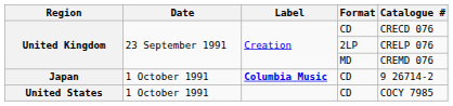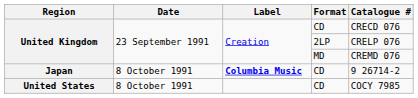 <table class="wikitable plainrowheaders">
 <tr>
 <th scope="col" style="width:150px;">Region</th>
 <th scope="col" style="width:150px;">Date</th>
 <th scope="col" style="width:120px;">Label</th>
 <th scope="col">Format</th>
 <th scope="col">Catalogue #</th>
 </tr>
 <tr>
 <th scope="row" rowspan="3">United Kingdom</th>
 <td rowspan="3">23 September 1991</td>
 <td rowspan="3"><a href='#'>Creation</a></td>
 <td>CD</td>
 <td>CRECD 076</td>
 </tr>
 <tr>
 <td>2LP</td>
 <td>CRELP 076</td>
 </tr>
 <tr>
 <td>MD</td>
 <td>CREMD 076</td>
 </tr>
 <tr>
 <th scope="row">Japan</th>
-<td>1 October 1991</td>
+<td>8 October 1991</td>
 <td><strong><a href='#'>Columbia Music</a></strong></td>
 <td>CD</td>
 <td>9 26714-2</td>
 </tr>
 <tr>
 <th scope="row">United States</th>
-<td>1 October 1991</td>
+<td>8 October 1991</td>
 <td></td>
 <td>CD</td>
 <td>COCY 7985</td>
 </tr>
 </table>
